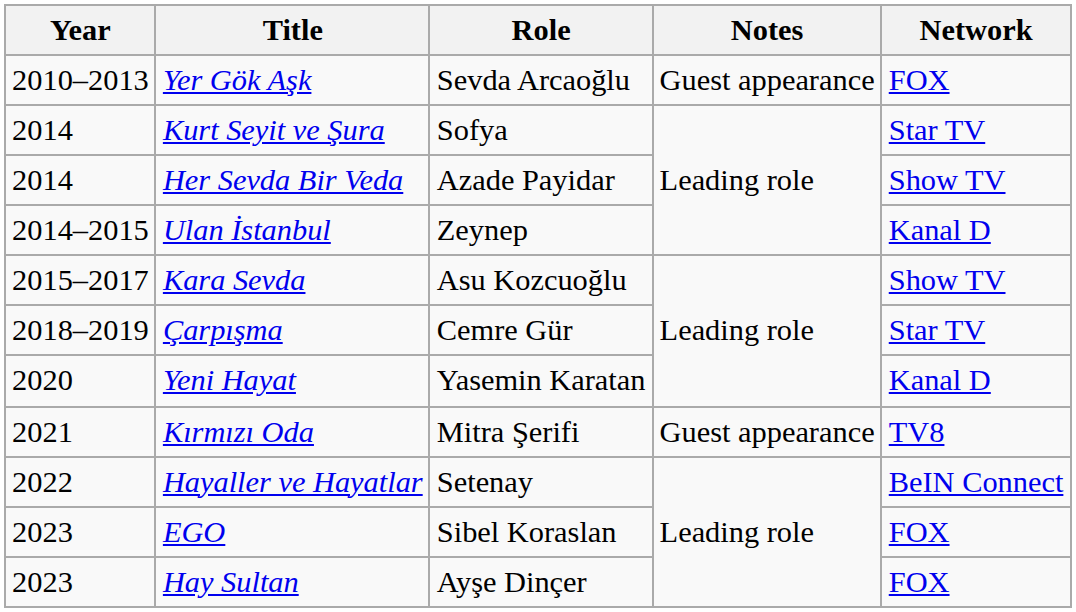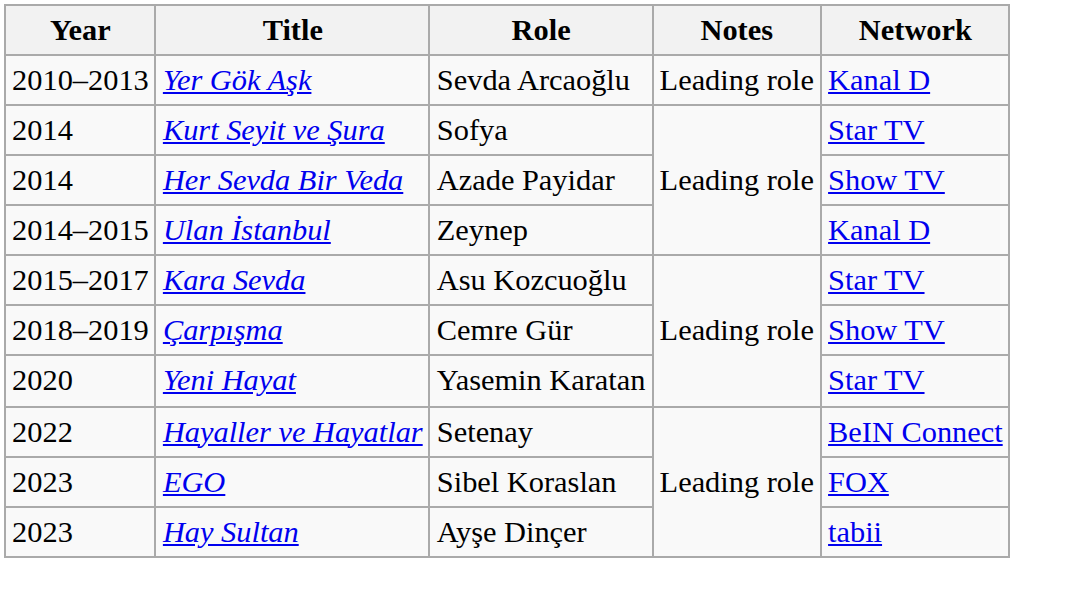 <table class="wikitable" style="font-size: 95%;">
 <tr>
 <th>Year</th>
 <th>Title</th>
 <th>Role</th>
 <th>Notes</th>
 <th>Network</th>
 </tr>
 <tr>
 <td>2010–2013</td>
 <td><em><a href='#'>Yer Gök Aşk</a></em></td>
 <td>Sevda Arcaoğlu</td>
-<td>Guest appearance</td>
-<td><a href='#'>FOX</a></td>
+<td>Leading role</td>
+<td><a href='#'>Kanal D</a></td>
 </tr>
 <tr>
 <td>2014</td>
 <td><em><a href='#'>Kurt Seyit ve Şura</a></em></td>
 <td>Sofya</td>
 <td rowspan="3">Leading role</td>
 <td><a href='#'>Star TV</a></td>
 </tr>
 <tr>
 <td>2014</td>
 <td><em><a href='#'>Her Sevda Bir Veda</a></em></td>
 <td>Azade Payidar</td>
 <td><a href='#'>Show TV</a></td>
 </tr>
 <tr>
 <td>2014–2015</td>
 <td><em><a href='#'>Ulan İstanbul</a></em></td>
 <td>Zeynep</td>
 <td><a href='#'>Kanal D</a></td>
 </tr>
 <tr>
 <td>2015–2017</td>
 <td><em><a href='#'>Kara Sevda</a></em></td>
 <td>Asu Kozcuoğlu</td>
 <td rowspan="3">Leading role</td>
-<td><a href='#'>Show TV</a></td>
+<td><a href='#'>Star TV</a></td>
 </tr>
 <tr>
 <td>2018–2019</td>
 <td><em><a href='#'>Çarpışma</a></em></td>
 <td>Cemre Gür</td>
-<td><a href='#'>Star TV</a></td>
+<td><a href='#'>Show TV</a></td>
 </tr>
 <tr>
 <td>2020</td>
 <td><em><a href='#'>Yeni Hayat</a></em></td>
 <td>Yasemin Karatan</td>
-<td><a href='#'>Kanal D</a></td>
-</tr>
-<tr>
-<td>2021</td>
-<td><em><a href='#'>Kırmızı Oda</a></em></td>
-<td>Mitra Şerifi</td>
-<td>Guest appearance</td>
-<td><a href='#'>TV8</a></td>
+<td><a href='#'>Star TV</a></td>
 </tr>
 <tr>
 <td>2022</td>
 <td><em><a href='#'>Hayaller ve Hayatlar</a></em></td>
 <td>Setenay</td>
 <td rowspan="3">Leading role</td>
 <td><a href='#'>BeIN Connect</a></td>
 </tr>
 <tr>
 <td>2023</td>
 <td><em><a href='#'>EGO</a></em></td>
 <td>Sibel Koraslan</td>
 <td><a href='#'>FOX</a></td>
 </tr>
 <tr>
 <td>2023</td>
 <td><em><a href='#'>Hay Sultan</a></em></td>
 <td>Ayşe Dinçer</td>
-<td><a href='#'>FOX</a></td>
+<td><a href='#'>tabii</a></td>
 </tr>
 </table>
